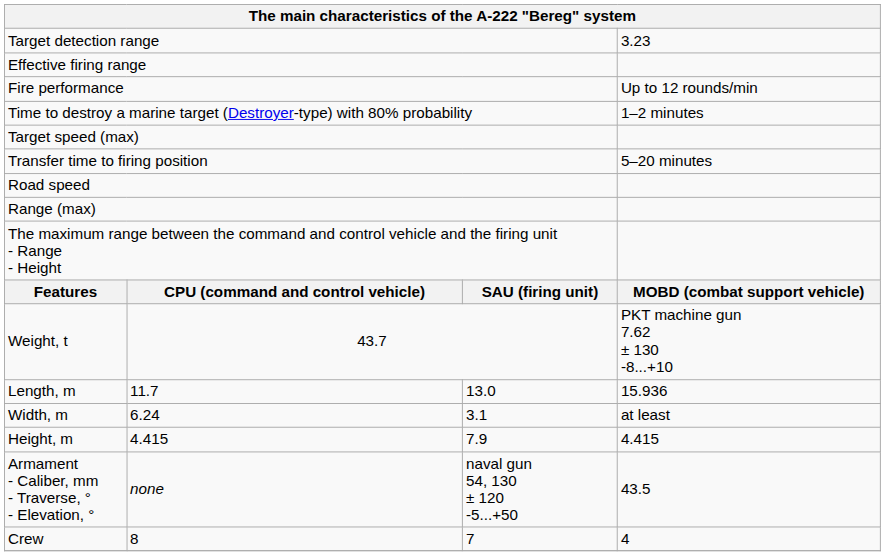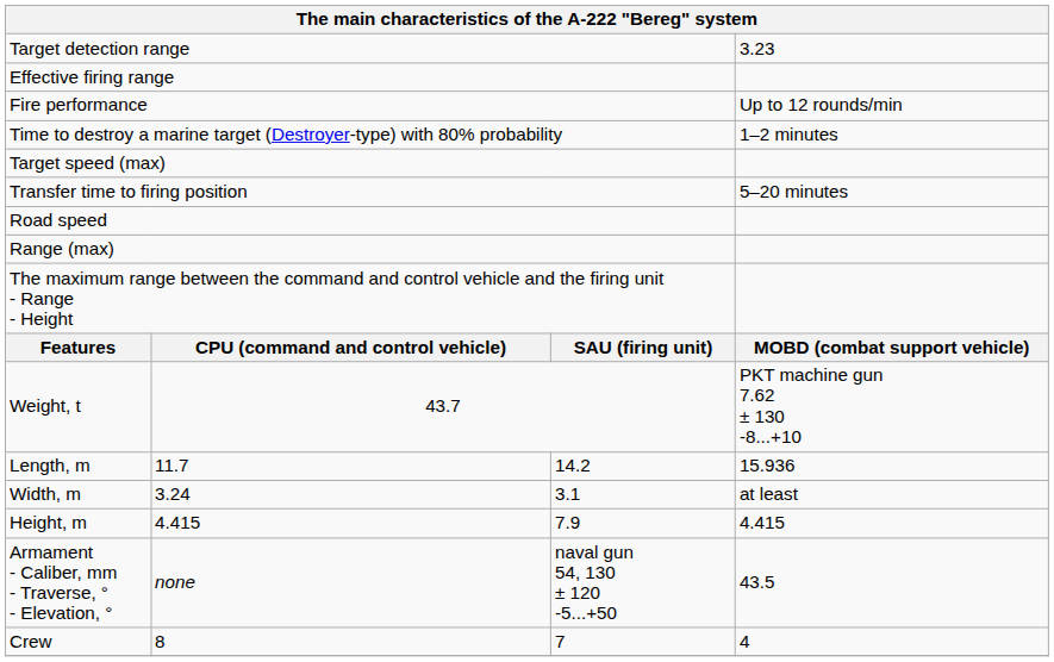 <table class="wikitable" style="text-align: left; width: 73%; ">
 <tr>
 <th colspan="4">The main characteristics of the A-222 "Bereg" system</th>
 </tr>
 <tr>
 <td colspan="3">Target detection range</td>
 <td>3.23</td>
 </tr>
 <tr>
 <td colspan="3">Effective firing range</td>
 <td></td>
 </tr>
 <tr>
 <td colspan="3">Fire performance</td>
 <td>Up to 12 rounds/min</td>
 </tr>
 <tr>
 <td colspan="3">Time to destroy a marine target (<a href='#'>Destroyer</a>-type) with 80% probability</td>
 <td>1–2 minutes</td>
 </tr>
 <tr>
 <td colspan="3">Target speed (max)</td>
 <td></td>
 </tr>
 <tr>
 <td colspan="3">Transfer time to firing position</td>
 <td>5–20 minutes</td>
 </tr>
 <tr>
 <td colspan="3">Road speed</td>
 <td></td>
 </tr>
 <tr>
 <td colspan="3">Range (max)</td>
 <td></td>
 </tr>
 <tr>
 <td colspan="3">The maximum range between the command and control vehicle and the firing unit<br>- Range<br>- Height</td>
 <td><br><br></td>
 </tr>
 <tr>
 <th>Features</th>
 <th>CPU (command and control vehicle)</th>
 <th>SAU (firing unit)</th>
 <th>MOBD (combat support vehicle)</th>
 </tr>
 <tr>
 <td>Weight, t</td>
 <td colspan="2" style="text-align:center;">43.7</td>
 <td>PKT machine gun<br>7.62<br>± 130<br>-8...+10</td>
 </tr>
 <tr>
 <td>Length, m</td>
 <td>11.7</td>
-<td>13.0</td>
+<td>14.2</td>
 <td>15.936</td>
 </tr>
 <tr>
 <td>Width, m</td>
-<td>6.24</td>
+<td>3.24</td>
 <td>3.1</td>
 <td>at least </td>
 </tr>
 <tr>
 <td>Height, m</td>
 <td>4.415</td>
 <td>7.9</td>
 <td>4.415</td>
 </tr>
 <tr>
 <td>Armament<br>- Caliber, mm<br>- Traverse, °<br>- Elevation, °</td>
 <td><em>none</em></td>
 <td>naval gun<br>54, 130<br>± 120<br>-5...+50</td>
 <td>43.5</td>
 </tr>
 <tr>
 <td>Crew</td>
 <td>8</td>
 <td>7</td>
 <td>4</td>
 </tr>
 <tr>
 </tr>
 </table>
